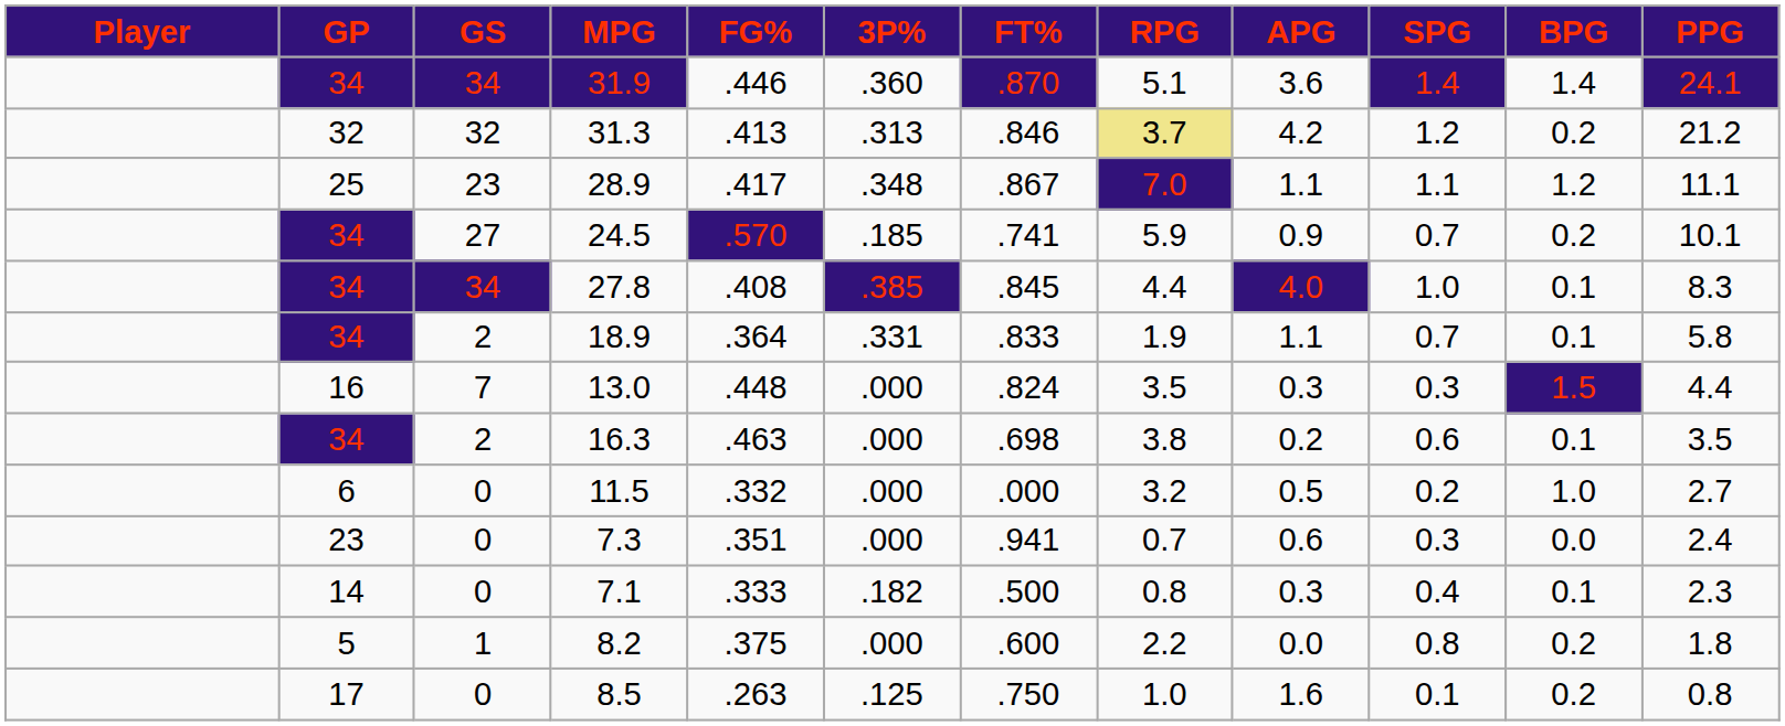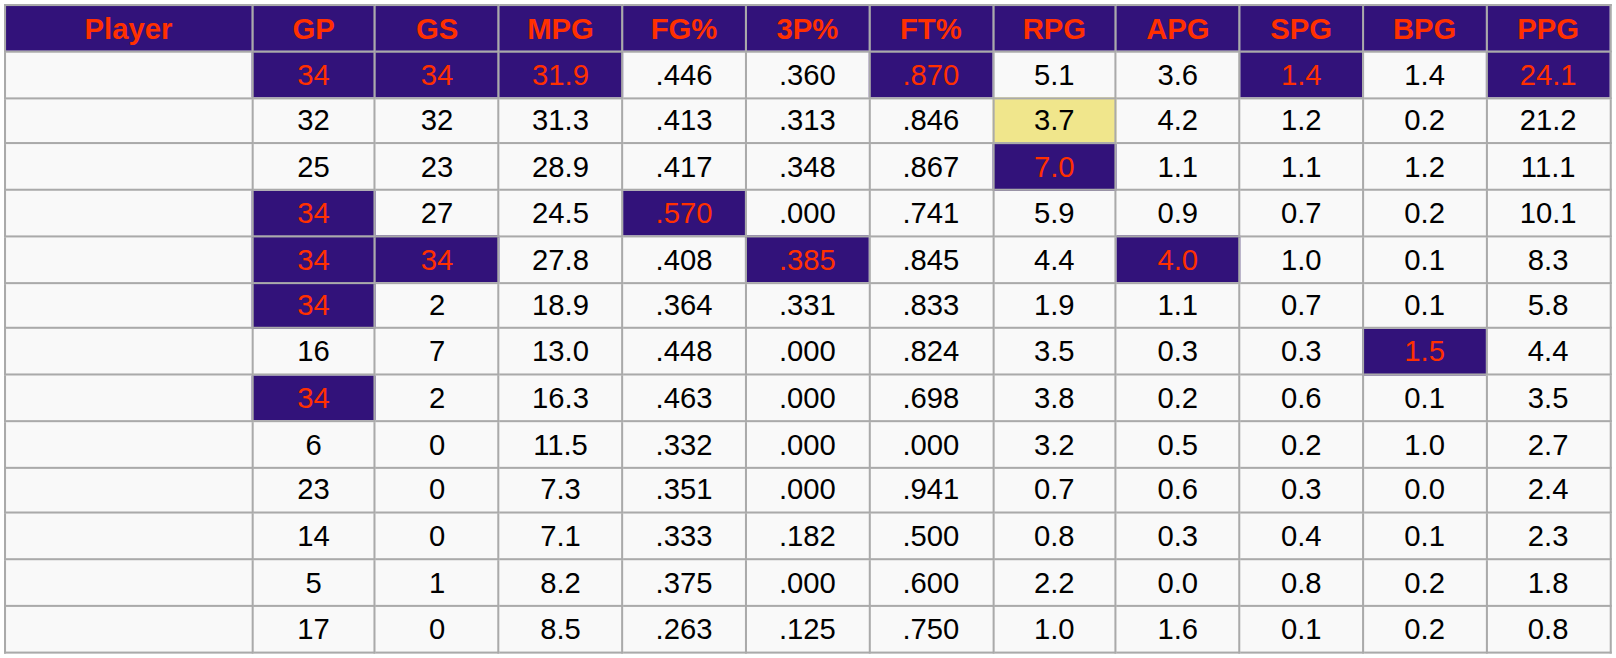 <table class="wikitable sortable" style="font-size:90%; text-align:center;">
 <tr>
 <th style="background:#32127A;color:#FF3000;" width="10%">Player</th>
 <th style="background:#32127A;color:#FF3000;" width="5%">GP</th>
 <th style="background:#32127A;color:#FF3000;" width="5%">GS</th>
 <th style="background:#32127A;color:#FF3000;" width="5%">MPG</th>
 <th style="background:#32127A;color:#FF3000;" width="5%">FG%</th>
 <th style="background:#32127A;color:#FF3000;" width="5%">3P%</th>
 <th style="background:#32127A;color:#FF3000;" width="5%">FT%</th>
 <th style="background:#32127A;color:#FF3000;" width="5%">RPG</th>
 <th style="background:#32127A;color:#FF3000;" width="5%">APG</th>
 <th style="background:#32127A;color:#FF3000;" width="5%">SPG</th>
 <th style="background:#32127A;color:#FF3000;" width="5%">BPG</th>
 <th style="background:#32127A;color:#FF3000;" width="5%">PPG</th>
 </tr>
 <tr>
 <td></td>
 <td style="background:#32127A;color:#FF3000;">34</td>
 <td style="background:#32127A;color:#FF3000;">34</td>
 <td style="background:#32127A;color:#FF3000;">31.9</td>
 <td>.446</td>
 <td>.360</td>
 <td style="background:#32127A;color:#FF3000;">.870</td>
 <td>5.1</td>
 <td>3.6</td>
 <td style="background:#32127A;color:#FF3000;">1.4</td>
 <td>1.4</td>
 <td style="background:#32127A;color:#FF3000;">24.1</td>
 </tr>
 <tr>
 <td></td>
 <td>32</td>
 <td>32</td>
 <td>31.3</td>
 <td>.413</td>
 <td>.313</td>
 <td>.846</td>
 <td style="background: khaki;">3.7</td>
 <td>4.2</td>
 <td>1.2</td>
 <td>0.2</td>
 <td>21.2</td>
 </tr>
 <tr>
 <td></td>
 <td>25</td>
 <td>23</td>
 <td>28.9</td>
 <td>.417</td>
 <td>.348</td>
 <td>.867</td>
 <td style="background:#32127A;color:#FF3000;">7.0</td>
 <td>1.1</td>
 <td>1.1</td>
 <td>1.2</td>
 <td>11.1</td>
 </tr>
 <tr>
 <td></td>
 <td style="background:#32127A;color:#FF3000;">34</td>
 <td>27</td>
 <td>24.5</td>
 <td style="background:#32127A;color:#FF3000;">.570</td>
-<td>.185</td>
+<td>.000</td>
 <td>.741</td>
 <td>5.9</td>
 <td>0.9</td>
 <td>0.7</td>
 <td>0.2</td>
 <td>10.1</td>
 </tr>
 <tr>
 <td></td>
 <td style="background:#32127A;color:#FF3000;">34</td>
 <td style="background:#32127A;color:#FF3000;">34</td>
 <td>27.8</td>
 <td>.408</td>
 <td style="background:#32127A;color:#FF3000;">.385</td>
 <td>.845</td>
 <td>4.4</td>
 <td style="background:#32127A;color:#FF3000;">4.0</td>
 <td>1.0</td>
 <td>0.1</td>
 <td>8.3</td>
 </tr>
 <tr>
 <td></td>
 <td style="background:#32127A;color:#FF3000;">34</td>
 <td>2</td>
 <td>18.9</td>
 <td>.364</td>
 <td>.331</td>
 <td>.833</td>
 <td>1.9</td>
 <td>1.1</td>
 <td>0.7</td>
 <td>0.1</td>
 <td>5.8</td>
 </tr>
 <tr>
 <td></td>
 <td>16</td>
 <td>7</td>
 <td>13.0</td>
 <td>.448</td>
 <td>.000</td>
 <td>.824</td>
 <td>3.5</td>
 <td>0.3</td>
 <td>0.3</td>
 <td style="background:#32127A;color:#FF3000;">1.5</td>
 <td>4.4</td>
 </tr>
 <tr>
 <td></td>
 <td style="background:#32127A;color:#FF3000;">34</td>
 <td>2</td>
 <td>16.3</td>
 <td>.463</td>
 <td>.000</td>
 <td>.698</td>
 <td>3.8</td>
 <td>0.2</td>
 <td>0.6</td>
 <td>0.1</td>
 <td>3.5</td>
 </tr>
 <tr>
 <td></td>
 <td>6</td>
 <td>0</td>
 <td>11.5</td>
 <td>.332</td>
 <td>.000</td>
 <td>.000</td>
 <td>3.2</td>
 <td>0.5</td>
 <td>0.2</td>
 <td>1.0</td>
 <td>2.7</td>
 </tr>
 <tr>
 <td></td>
 <td>23</td>
 <td>0</td>
 <td>7.3</td>
 <td>.351</td>
 <td>.000</td>
 <td>.941</td>
 <td>0.7</td>
 <td>0.6</td>
 <td>0.3</td>
 <td>0.0</td>
 <td>2.4</td>
 </tr>
 <tr>
 <td></td>
 <td>14</td>
 <td>0</td>
 <td>7.1</td>
 <td>.333</td>
 <td>.182</td>
 <td>.500</td>
 <td>0.8</td>
 <td>0.3</td>
 <td>0.4</td>
 <td>0.1</td>
 <td>2.3</td>
 </tr>
 <tr>
 <td></td>
 <td>5</td>
 <td>1</td>
 <td>8.2</td>
 <td>.375</td>
 <td>.000</td>
 <td>.600</td>
 <td>2.2</td>
 <td>0.0</td>
 <td>0.8</td>
 <td>0.2</td>
 <td>1.8</td>
 </tr>
 <tr>
 <td></td>
 <td>17</td>
 <td>0</td>
 <td>8.5</td>
 <td>.263</td>
 <td>.125</td>
 <td>.750</td>
 <td>1.0</td>
 <td>1.6</td>
 <td>0.1</td>
 <td>0.2</td>
 <td>0.8</td>
 </tr>
 </table>
